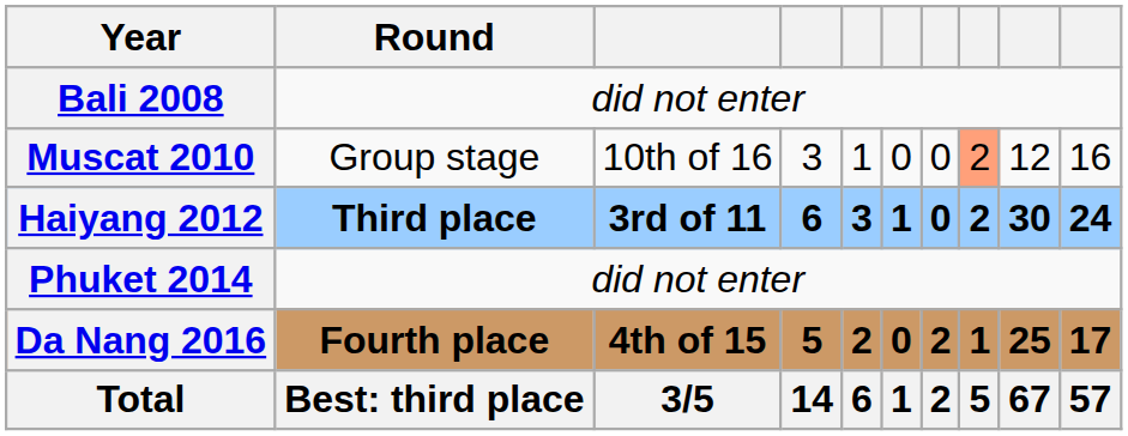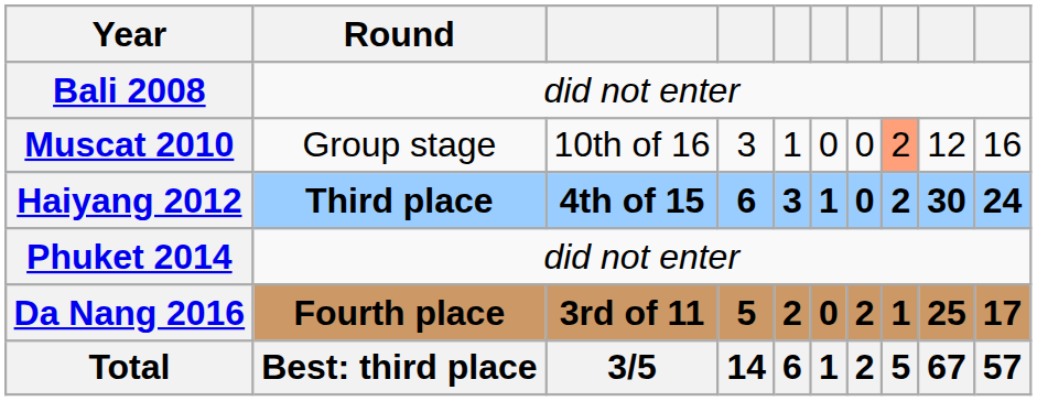 <table class="wikitable plainrowheaders" style="font-size:90%; text-align:center;">
 <tr>
 <th>Year</th>
 <th>Round</th>
 <th></th>
 <th></th>
 <th></th>
 <th></th>
 <th></th>
 <th></th>
 <th></th>
 <th></th>
 </tr>
 <tr>
 <th scope="row"> <a href='#'>Bali 2008</a></th>
 <td colspan="9"><em>did not enter</em></td>
 </tr>
 <tr>
 <th scope="row"> <a href='#'>Muscat 2010</a></th>
 <td>Group stage</td>
 <td>10th of 16</td>
 <td>3</td>
 <td>1</td>
 <td>0</td>
 <td>0</td>
 <td style="background: lightsalmon;">2</td>
 <td>12</td>
 <td>16</td>
 </tr>
 <tr style="background:#9acdff;">
 <th scope="row"> <a href='#'>Haiyang 2012</a></th>
 <td><strong>Third place</strong></td>
-<td><strong>3rd of 11</strong></td>
+<td><strong>4th of 15</strong></td>
 <td><strong>6</strong></td>
 <td><strong>3</strong></td>
 <td><strong>1</strong></td>
 <td><strong>0</strong></td>
 <td><strong>2</strong></td>
 <td><strong>30</strong></td>
 <td><strong>24</strong></td>
 </tr>
 <tr>
 <th scope="row"> <a href='#'>Phuket 2014</a></th>
 <td colspan="9"><em>did not enter</em></td>
 </tr>
 <tr style="background:#cc9966;">
 <th scope="row"> <a href='#'>Da Nang 2016</a></th>
 <td><strong>Fourth place</strong></td>
-<td><strong>4th of 15</strong></td>
+<td><strong>3rd of 11</strong></td>
 <td><strong>5</strong></td>
 <td><strong>2</strong></td>
 <td><strong>0</strong></td>
 <td><strong>2</strong></td>
 <td><strong>1</strong></td>
 <td><strong>25</strong></td>
 <td><strong>17</strong></td>
 </tr>
 <tr>
 <th>Total</th>
 <th>Best: third place</th>
 <th>3/5</th>
 <th>14</th>
 <th>6</th>
 <th>1</th>
 <th>2</th>
 <th>5</th>
 <th>67</th>
 <th>57</th>
 </tr>
 </table>
